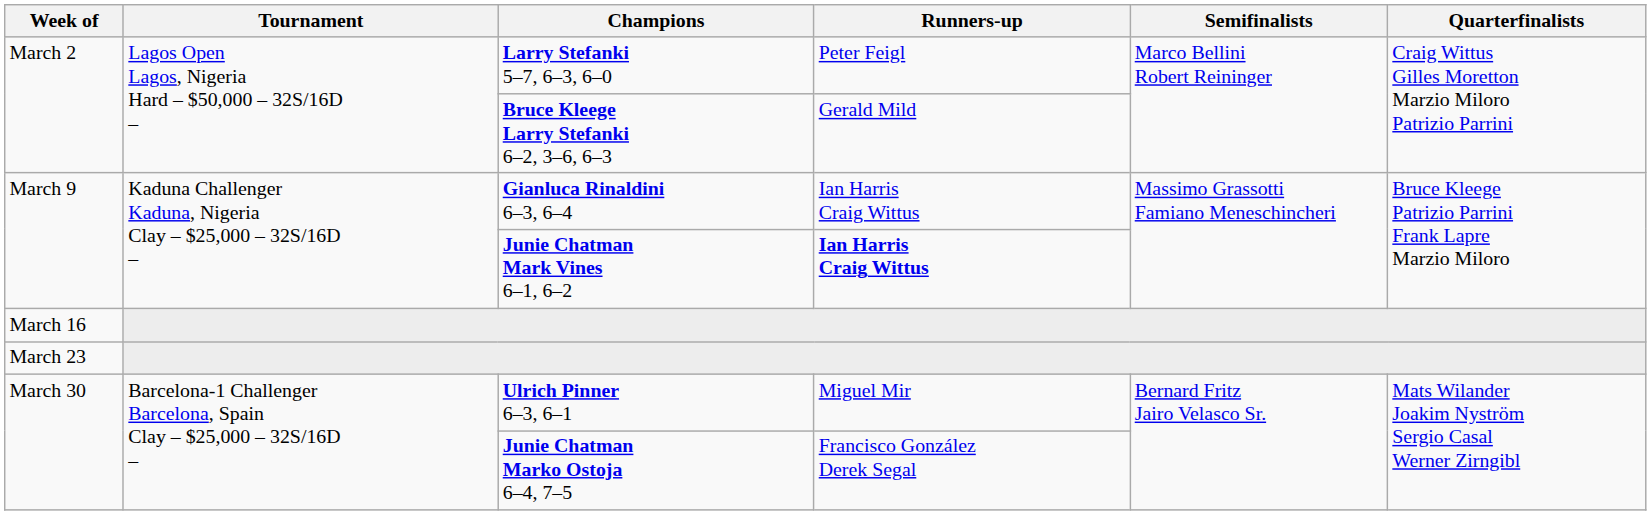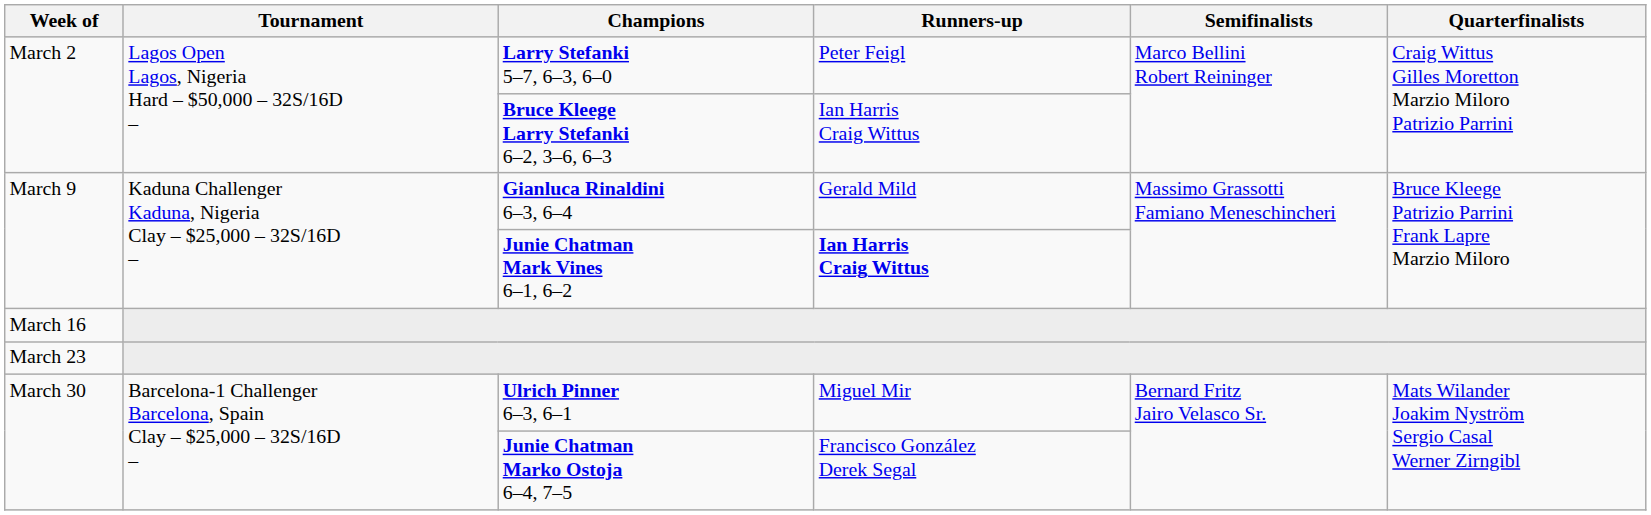 <table class="wikitable" style="font-size:85%;">
 <tr>
 <th width="75">Week of</th>
 <th width="250">Tournament</th>
 <th width="210">Champions</th>
 <th width="210">Runners-up</th>
 <th width="170">Semifinalists</th>
 <th width="170">Quarterfinalists</th>
 </tr>
 <tr valign="top">
 <td rowspan="2">March 2</td>
 <td rowspan="2"><a href='#'>Lagos Open</a><br> <a href='#'>Lagos</a>, Nigeria<br>Hard – $50,000 – 32S/16D<br>  – </td>
 <td> <strong><a href='#'>Larry Stefanki</a></strong> <br>5–7, 6–3, 6–0</td>
 <td> <a href='#'>Peter Feigl</a></td>
 <td rowspan="2"> <a href='#'>Marco Bellini</a> <br>  <a href='#'>Robert Reininger</a></td>
 <td rowspan="2"> <a href='#'>Craig Wittus</a> <br>  <a href='#'>Gilles Moretton</a> <br> Marzio Miloro <br>  <a href='#'>Patrizio Parrini</a></td>
 </tr>
 <tr valign="top">
 <td> <strong><a href='#'>Bruce Kleege</a></strong> <br> <strong><a href='#'>Larry Stefanki</a></strong><br>6–2, 3–6, 6–3</td>
-<td> <a href='#'>Gerald Mild</a></td>
+<td> <a href='#'>Ian Harris</a> <br> <a href='#'>Craig Wittus</a></td>
 </tr>
 <tr valign="top">
 <td rowspan="2">March 9</td>
 <td rowspan="2">Kaduna Challenger<br> <a href='#'>Kaduna</a>, Nigeria<br>Clay – $25,000 – 32S/16D<br>  – </td>
 <td> <strong><a href='#'>Gianluca Rinaldini</a></strong> <br>6–3, 6–4</td>
-<td> <a href='#'>Ian Harris</a> <br> <a href='#'>Craig Wittus</a></td>
+<td> <a href='#'>Gerald Mild</a></td>
 <td rowspan="2"> <a href='#'>Massimo Grassotti</a> <br>  <a href='#'>Famiano Meneschincheri</a></td>
 <td rowspan="2"> <a href='#'>Bruce Kleege</a> <br>  <a href='#'>Patrizio Parrini</a> <br> <a href='#'>Frank Lapre</a> <br>  Marzio Miloro</td>
 </tr>
 <tr valign="top">
 <td> <strong><a href='#'>Junie Chatman</a></strong> <br> <strong><a href='#'>Mark Vines</a></strong><br>6–1, 6–2</td>
 <td><strong> <a href='#'>Ian Harris</a> <br> <a href='#'>Craig Wittus</a></strong></td>
 </tr>
 <tr valign="top">
 <td rowspan="1">March 16</td>
 <td colspan="5" bgcolor="#ededed"></td>
 </tr>
 <tr valign="top">
 <td rowspan="1">March 23</td>
 <td colspan="5" bgcolor="#ededed"></td>
 </tr>
 <tr valign="top">
 <td rowspan="2">March 30</td>
 <td rowspan="2">Barcelona-1 Challenger<br> <a href='#'>Barcelona</a>, Spain<br>Clay – $25,000 – 32S/16D<br>  – </td>
 <td> <strong><a href='#'>Ulrich Pinner</a></strong> <br>6–3, 6–1</td>
 <td> <a href='#'>Miguel Mir</a></td>
 <td rowspan="2"> <a href='#'>Bernard Fritz</a> <br>  <a href='#'>Jairo Velasco Sr.</a></td>
 <td rowspan="2"> <a href='#'>Mats Wilander</a> <br>  <a href='#'>Joakim Nyström</a> <br> <a href='#'>Sergio Casal</a> <br>  <a href='#'>Werner Zirngibl</a></td>
 </tr>
 <tr valign="top">
 <td> <strong><a href='#'>Junie Chatman</a></strong> <br> <strong><a href='#'>Marko Ostoja</a></strong><br>6–4, 7–5</td>
 <td> <a href='#'>Francisco González</a> <br> <a href='#'>Derek Segal</a></td>
 </tr>
 </table>
